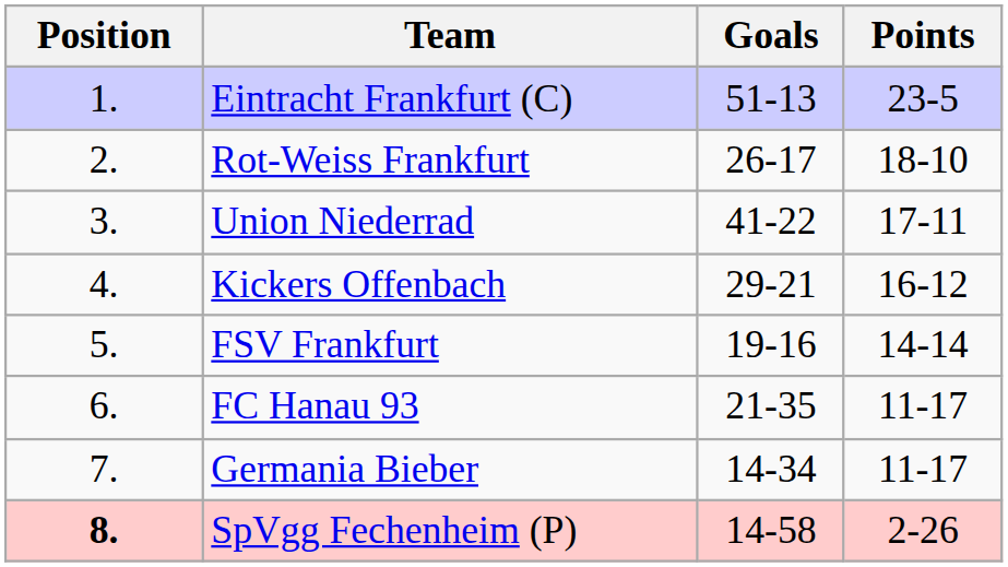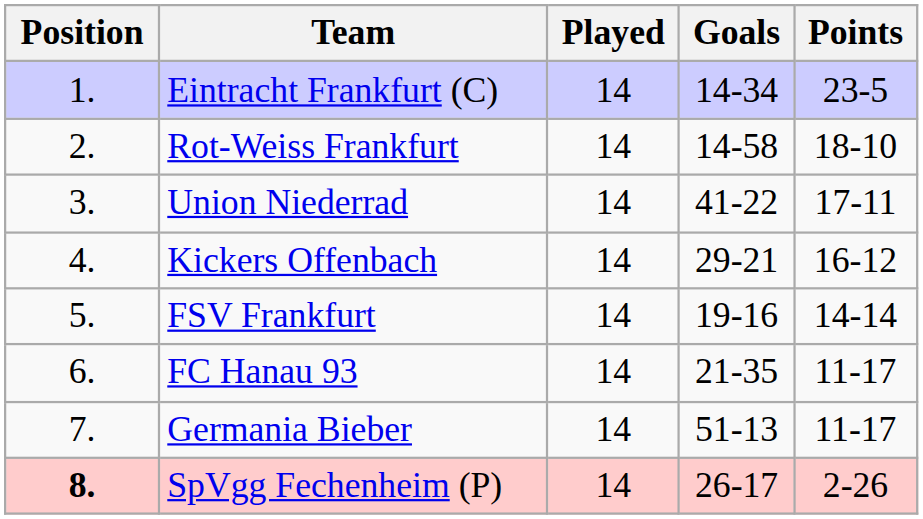 <table class="wikitable" style="width:410px; text-align: center;">
 <tr>
 <th>Position</th>
 <th>Team</th>
+<th>Played</th>
 <th>Goals</th>
 <th>Points</th>
 </tr>
 <tr bgcolor="#ccccff">
 <td>1.</td>
 <td align="left"><a href='#'>Eintracht Frankfurt</a> (C)</td>
-<td>51-13</td>
+<td>14</td>
+<td>14-34</td>
 <td>23-5</td>
 </tr>
 <tr>
 <td>2.</td>
 <td align="left"><a href='#'>Rot-Weiss Frankfurt</a></td>
-<td>26-17</td>
+<td>14</td>
+<td>14-58</td>
 <td>18-10</td>
 </tr>
 <tr>
 <td>3.</td>
 <td align="left"><a href='#'>Union Niederrad</a></td>
+<td>14</td>
 <td>41-22</td>
 <td>17-11</td>
 </tr>
 <tr>
 <td>4.</td>
 <td align="left"><a href='#'>Kickers Offenbach</a></td>
+<td>14</td>
 <td>29-21</td>
 <td>16-12</td>
 </tr>
 <tr>
 <td>5.</td>
 <td align="left"><a href='#'>FSV Frankfurt</a></td>
+<td>14</td>
 <td>19-16</td>
 <td>14-14</td>
 </tr>
 <tr>
 <td>6.</td>
 <td align="left"><a href='#'>FC Hanau 93</a></td>
+<td>14</td>
 <td>21-35</td>
 <td>11-17</td>
 </tr>
 <tr>
 <td>7.</td>
 <td align="left"><a href='#'>Germania Bieber</a></td>
-<td>14-34</td>
+<td>14</td>
+<td>51-13</td>
 <td>11-17</td>
 </tr>
 <tr bgcolor="#ffcccc">
 <td><strong>8.</strong></td>
 <td align="left"><a href='#'>SpVgg Fechenheim</a> (P)</td>
-<td>14-58</td>
+<td>14</td>
+<td>26-17</td>
 <td>2-26</td>
 </tr>
 </table>
